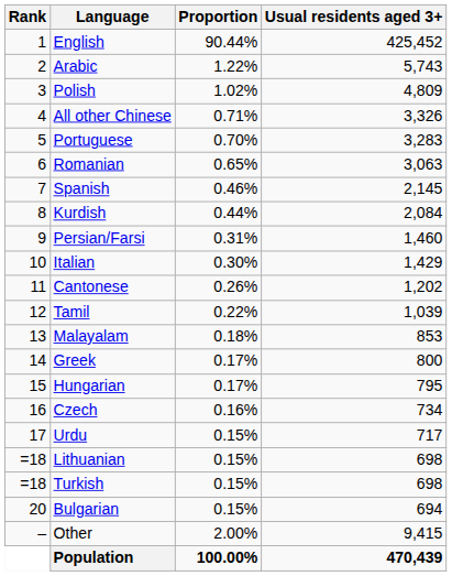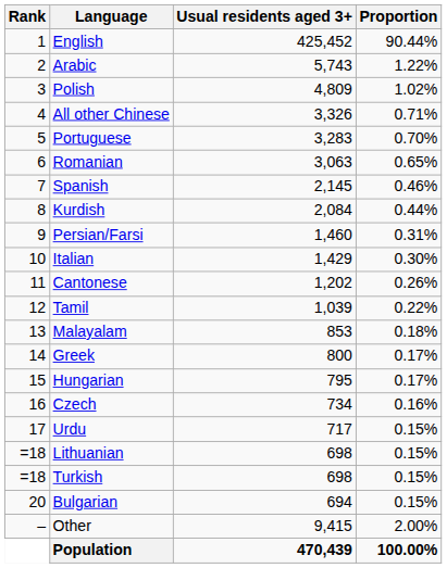 <table class="wikitable sortable" style="text-align:right;border:none;">
 <tr>
 <th>Rank</th>
 <th>Language</th>
+<th>Usual residents aged 3+</th>
 <th>Proportion</th>
-<th>Usual residents aged 3+</th>
 </tr>
 <tr>
 <td>1</td>
 <td style="text-align:left"><a href='#'>English</a></td>
+<td>425,452</td>
 <td>90.44%</td>
-<td>425,452</td>
 </tr>
 <tr>
 <td>2</td>
 <td style="text-align:left"><a href='#'>Arabic</a></td>
+<td>5,743</td>
 <td>1.22%</td>
-<td>5,743</td>
 </tr>
 <tr>
 <td>3</td>
 <td style="text-align:left"><a href='#'>Polish</a></td>
+<td>4,809</td>
 <td>1.02%</td>
-<td>4,809</td>
 </tr>
 <tr>
 <td>4</td>
 <td style="text-align:left"><a href='#'>All other Chinese</a></td>
+<td>3,326</td>
 <td>0.71%</td>
-<td>3,326</td>
 </tr>
 <tr>
 <td>5</td>
 <td style="text-align:left"><a href='#'>Portuguese</a></td>
+<td>3,283</td>
 <td>0.70%</td>
-<td>3,283</td>
 </tr>
 <tr>
 <td>6</td>
 <td style="text-align:left"><a href='#'>Romanian</a></td>
+<td>3,063</td>
 <td>0.65%</td>
-<td>3,063</td>
 </tr>
 <tr>
 <td>7</td>
 <td style="text-align:left"><a href='#'>Spanish</a></td>
+<td>2,145</td>
 <td>0.46%</td>
-<td>2,145</td>
 </tr>
 <tr>
 <td>8</td>
 <td style="text-align:left"><a href='#'>Kurdish</a></td>
+<td>2,084</td>
 <td>0.44%</td>
-<td>2,084</td>
 </tr>
 <tr>
 <td>9</td>
 <td style="text-align:left"><a href='#'>Persian/Farsi</a></td>
+<td>1,460</td>
 <td>0.31%</td>
-<td>1,460</td>
 </tr>
 <tr>
 <td>10</td>
 <td style="text-align:left"><a href='#'>Italian</a></td>
+<td>1,429</td>
 <td>0.30%</td>
-<td>1,429</td>
 </tr>
 <tr>
 <td>11</td>
 <td style="text-align:left"><a href='#'>Cantonese</a></td>
+<td>1,202</td>
 <td>0.26%</td>
-<td>1,202</td>
 </tr>
 <tr>
 <td>12</td>
 <td style="text-align:left"><a href='#'>Tamil</a></td>
+<td>1,039</td>
 <td>0.22%</td>
-<td>1,039</td>
 </tr>
 <tr>
 <td>13</td>
 <td style="text-align:left"><a href='#'>Malayalam</a></td>
+<td>853</td>
 <td>0.18%</td>
-<td>853</td>
 </tr>
 <tr>
 <td>14</td>
 <td style="text-align:left"><a href='#'>Greek</a></td>
+<td>800</td>
 <td>0.17%</td>
-<td>800</td>
 </tr>
 <tr>
 <td>15</td>
 <td style="text-align:left"><a href='#'>Hungarian</a></td>
+<td>795</td>
 <td>0.17%</td>
-<td>795</td>
 </tr>
 <tr>
 <td>16</td>
 <td style="text-align:left"><a href='#'>Czech</a></td>
+<td>734</td>
 <td>0.16%</td>
-<td>734</td>
 </tr>
 <tr>
 <td>17</td>
 <td style="text-align:left"><a href='#'>Urdu</a></td>
+<td>717</td>
 <td>0.15%</td>
-<td>717</td>
 </tr>
 <tr>
 <td>=18</td>
 <td style="text-align:left"><a href='#'>Lithuanian</a></td>
+<td>698</td>
 <td>0.15%</td>
-<td>698</td>
 </tr>
 <tr>
 <td>=18</td>
 <td style="text-align:left"><a href='#'>Turkish</a></td>
+<td>698</td>
 <td>0.15%</td>
-<td>698</td>
 </tr>
 <tr>
 <td>20</td>
 <td style="text-align:left"><a href='#'>Bulgarian</a></td>
+<td>694</td>
 <td>0.15%</td>
-<td>694</td>
 </tr>
 <tr>
 <td>–</td>
 <td style="text-align:left">Other</td>
+<td>9,415</td>
 <td>2.00%</td>
-<td>9,415</td>
 </tr>
 <tr>
 <td style="border:none; background:#ffffff;"></td>
 <th style="text-align:left">Population</th>
+<td><strong>470,439</strong></td>
 <td><strong>100.00%</strong></td>
-<td><strong>470,439</strong></td>
 </tr>
 </table>
